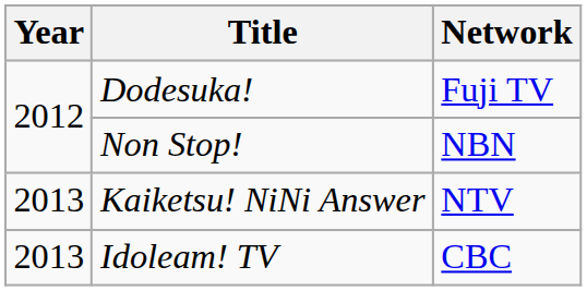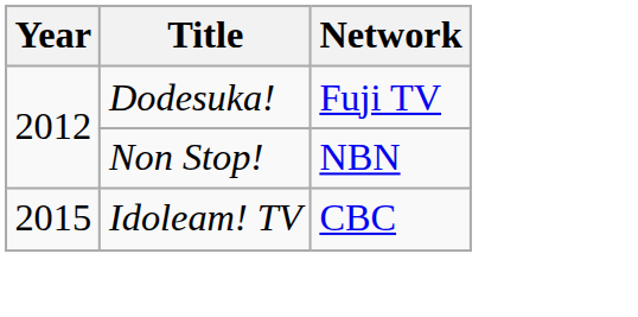 <table class="wikitable">
 <tr>
 <th>Year</th>
 <th>Title</th>
 <th>Network</th>
 </tr>
 <tr>
 <td rowspan="2">2012</td>
 <td><em>Dodesuka!</em></td>
 <td><a href='#'>Fuji TV</a></td>
 </tr>
 <tr>
 <td><em>Non Stop!</em></td>
 <td><a href='#'>NBN</a></td>
 </tr>
 <tr>
-<td>2013</td>
-<td><em>Kaiketsu! NiNi Answer</em></td>
-<td><a href='#'>NTV</a></td>
-</tr>
-<tr>
-<td>2013</td>
+<td>2015</td>
 <td><em>Idoleam! TV</em></td>
 <td><a href='#'>CBC</a></td>
 </tr>
 </table>
